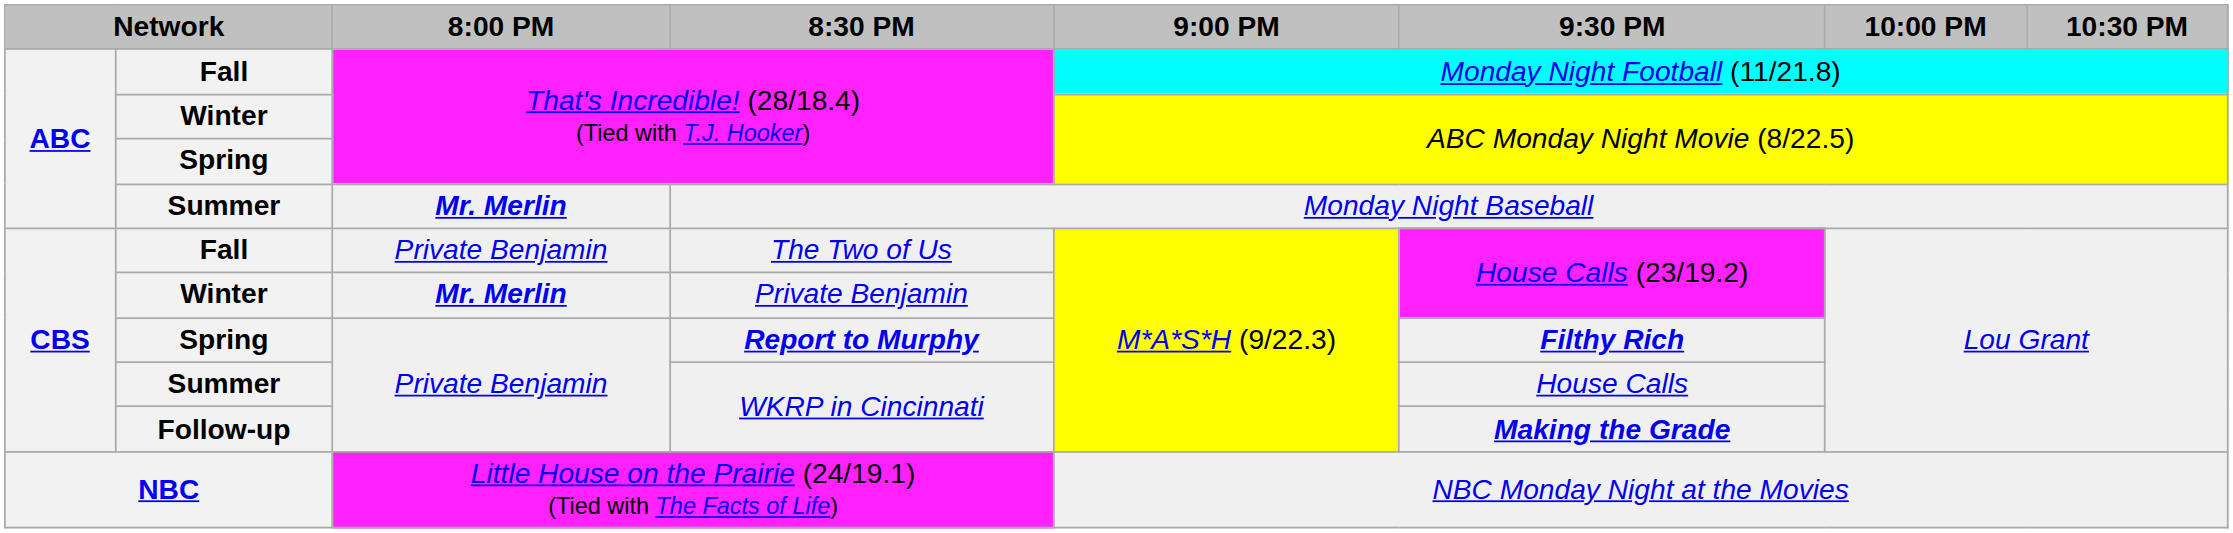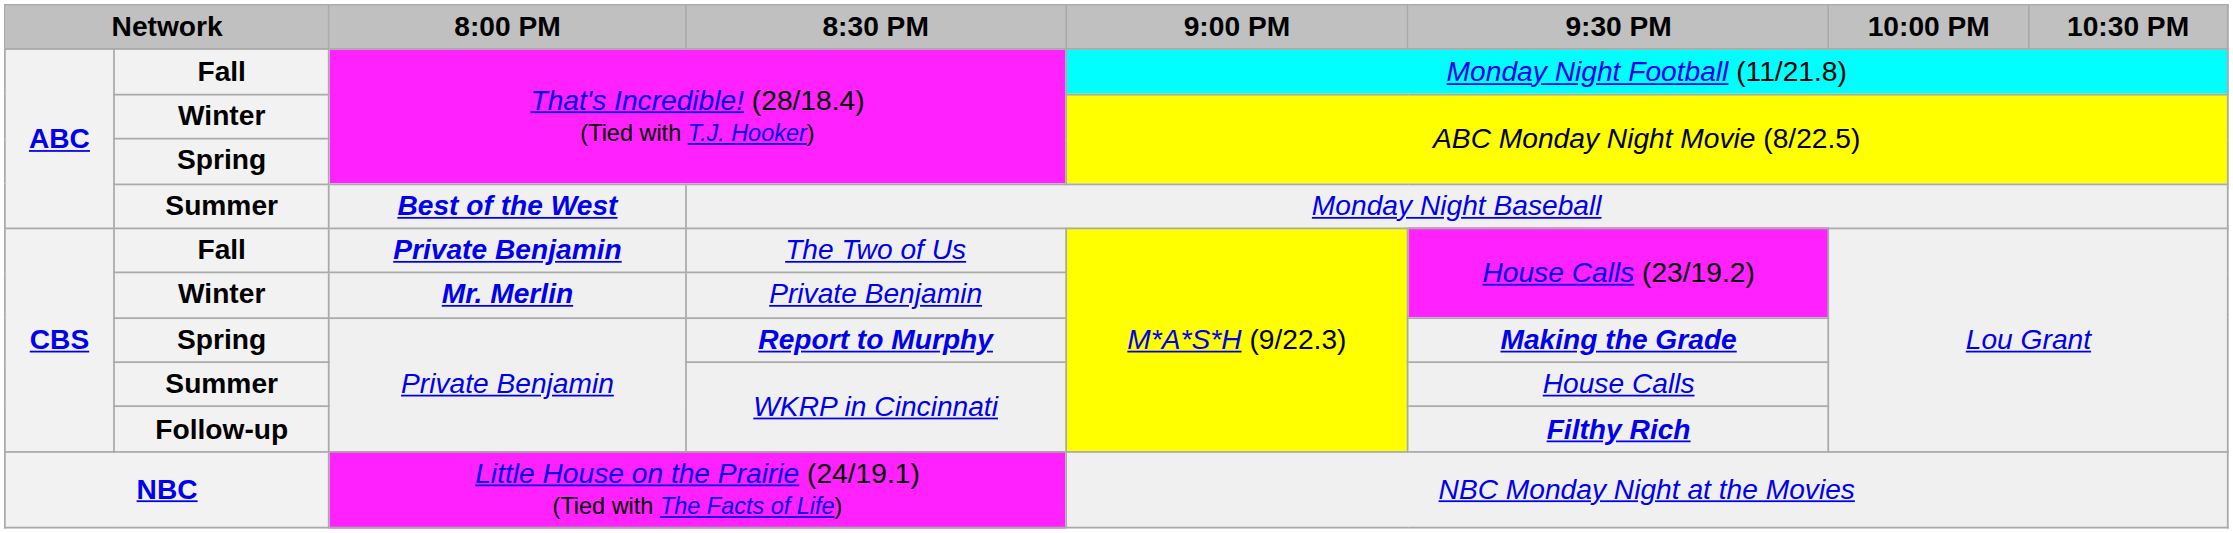 <table class="wikitable plainrowheaders" style="width:100%; margin:auto; text-align:center;">
 <tr>
 <th colspan="2" style="background-color:#C0C0C0;text-align:center">Network</th>
 <th style="background-color:#C0C0C0;text-align:center">8:00 PM</th>
 <th style="background-color:#C0C0C0;text-align:center">8:30 PM</th>
 <th style="background-color:#C0C0C0;text-align:center">9:00 PM</th>
 <th style="background-color:#C0C0C0;text-align:center">9:30 PM</th>
 <th style="background-color:#C0C0C0;text-align:center">10:00 PM</th>
 <th style="background-color:#C0C0C0;text-align:center">10:30 PM</th>
 </tr>
 <tr>
 <th bgcolor="#C0C0C0" rowspan="4"><a href='#'>ABC</a></th>
 <th>Fall</th>
 <td bgcolor="#FF22FF" colspan="2" rowspan="3"><em><a href='#'>That's Incredible!</a></em> (28/18.4)<br><small>(Tied with <em><a href='#'>T.J. Hooker</a></em>)</small></td>
 <td bgcolor="#00FFFF" colspan="4"><em><a href='#'>Monday Night Football</a></em> (11/21.8)</td>
 </tr>
 <tr>
 <th>Winter</th>
 <td bgcolor="#FFFF00" colspan="4" rowspan="2"><em>ABC Monday Night Movie</em> (8/22.5)</td>
 </tr>
 <tr>
 <th>Spring</th>
 </tr>
 <tr>
 <th>Summer</th>
-<td bgcolor="#F0F0F0"><strong><em><a href='#'>Mr. Merlin</a></em></strong></td>
+<td bgcolor="#F0F0F0"><strong><em><a href='#'>Best of the West</a></em></strong></td>
 <td bgcolor="#F0F0F0" colspan="5"><em><a href='#'>Monday Night Baseball</a></em></td>
 </tr>
 <tr>
 <th bgcolor="#C0C0C0" rowspan="5"><a href='#'>CBS</a></th>
 <th>Fall</th>
-<td bgcolor="#F0F0F0"><em><a href='#'>Private Benjamin</a></em></td>
+<td bgcolor="#F0F0F0"><strong><em><a href='#'>Private Benjamin</a></em></strong></td>
 <td bgcolor="#F0F0F0"><em><a href='#'>The Two of Us</a></em></td>
 <td bgcolor="#FFFF00" rowspan="5"><em><a href='#'>M*A*S*H</a></em> (9/22.3)</td>
 <td bgcolor="#FF22FF" rowspan="2"><em><a href='#'>House Calls</a></em> (23/19.2)</td>
 <td bgcolor="#F0F0F0" colspan="2" rowspan="5"><em><a href='#'>Lou Grant</a></em></td>
 </tr>
 <tr>
 <th>Winter</th>
 <td bgcolor="#F0F0F0"><strong><em><a href='#'>Mr. Merlin</a></em></strong></td>
 <td bgcolor="#F0F0F0"><em><a href='#'>Private Benjamin</a></em></td>
 </tr>
 <tr>
 <th>Spring</th>
 <td bgcolor="#F0F0F0" rowspan="3"><em><a href='#'>Private Benjamin</a></em></td>
 <td bgcolor="#F0F0F0"><strong><em><a href='#'>Report to Murphy</a></em></strong></td>
-<td bgcolor="#F0F0F0"><strong><em><a href='#'>Filthy Rich</a></em></strong></td>
+<td bgcolor="#F0F0F0"><strong><em><a href='#'>Making the Grade</a></em></strong></td>
 </tr>
 <tr>
 <th>Summer</th>
 <td bgcolor="#F0F0F0" rowspan="2"><em><a href='#'>WKRP in Cincinnati</a></em></td>
 <td bgcolor="#F0F0F0"><em><a href='#'>House Calls</a></em></td>
 </tr>
 <tr>
 <th>Follow-up</th>
-<td bgcolor="#F0F0F0"><strong><em><a href='#'>Making the Grade</a></em></strong></td>
+<td bgcolor="#F0F0F0"><strong><em><a href='#'>Filthy Rich</a></em></strong></td>
 </tr>
 <tr>
 <th bgcolor="#C0C0C0" colspan="2"><a href='#'>NBC</a></th>
 <td bgcolor="#FF22FF" colspan="2"><em><a href='#'>Little House on the Prairie</a></em> (24/19.1)<br><small>(Tied with <em><a href='#'>The Facts of Life</a></em>)</small></td>
 <td bgcolor="#F0F0F0" colspan="4"><em><a href='#'>NBC Monday Night at the Movies</a></em></td>
 </tr>
 </table>
